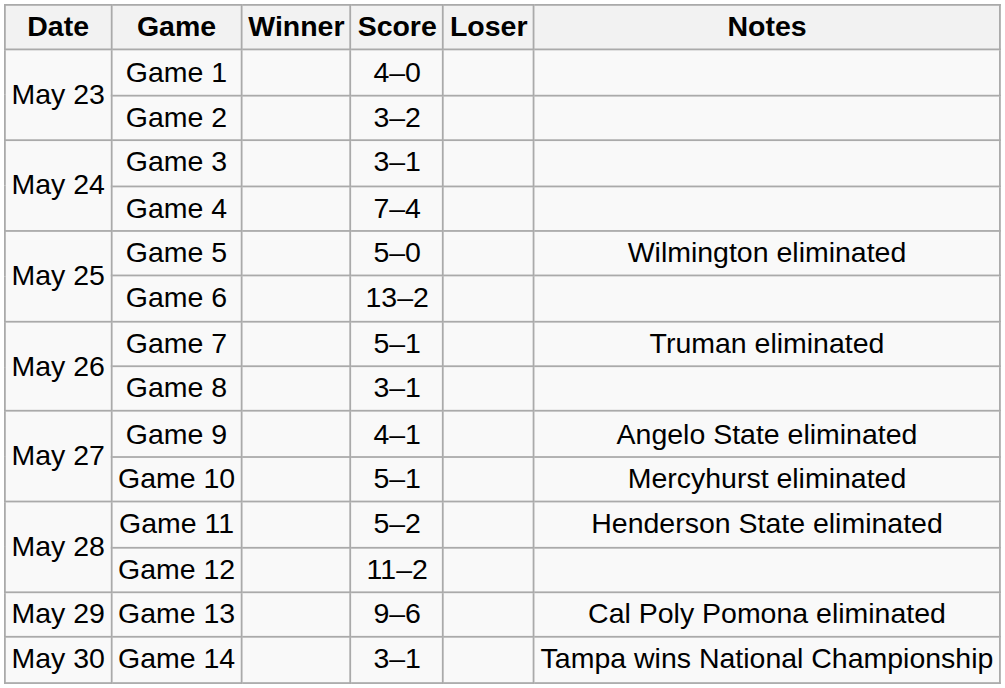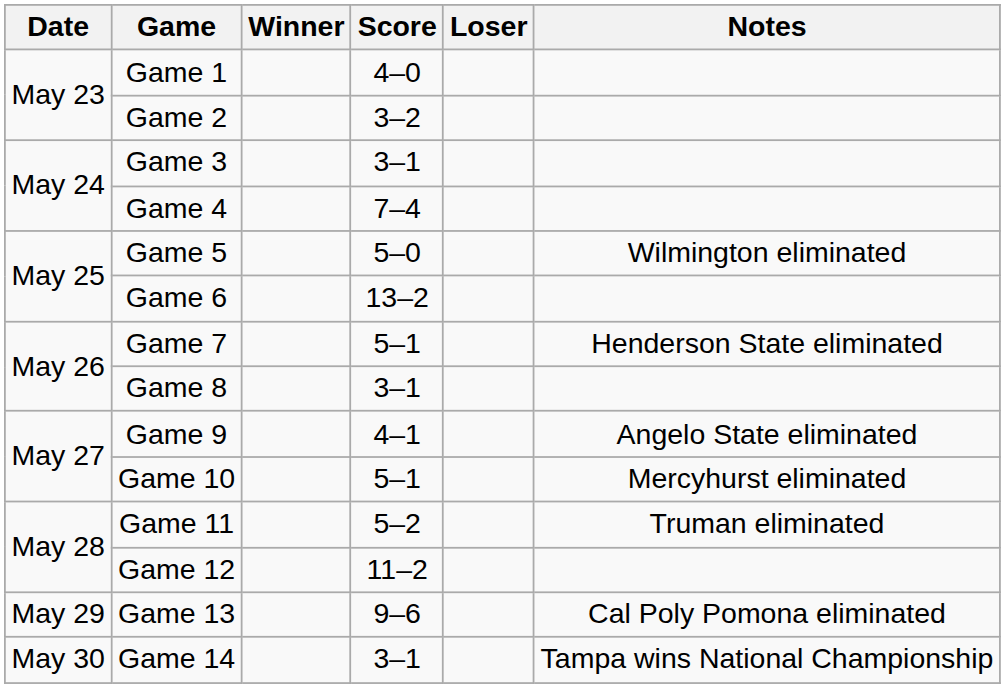 <table class="wikitable">
 <tr style="text-align:center; background:#f2f2f2;">
 <th>Date</th>
 <th>Game</th>
 <th>Winner</th>
 <th>Score</th>
 <th>Loser</th>
 <th>Notes</th>
 </tr>
 <tr align=center>
 <td rowspan=2>May 23</td>
 <td>Game 1</td>
 <td></td>
 <td>4–0</td>
 <td></td>
 <td></td>
 </tr>
 <tr align=center>
 <td>Game 2</td>
 <td></td>
 <td>3–2</td>
 <td></td>
 <td></td>
 </tr>
 <tr align=center>
 <td rowspan=2>May 24</td>
 <td>Game 3</td>
 <td></td>
 <td>3–1</td>
 <td></td>
 <td></td>
 </tr>
 <tr align=center>
 <td>Game 4</td>
 <td></td>
 <td>7–4</td>
 <td></td>
 <td></td>
 </tr>
 <tr align=center>
 <td rowspan=2>May 25</td>
 <td>Game 5</td>
 <td></td>
 <td>5–0</td>
 <td></td>
 <td>Wilmington eliminated</td>
 </tr>
 <tr align=center>
 <td>Game 6</td>
 <td></td>
 <td>13–2</td>
 <td></td>
 <td></td>
 </tr>
 <tr align=center>
 <td rowspan=2>May 26</td>
 <td>Game 7</td>
 <td></td>
 <td>5–1</td>
 <td></td>
-<td>Truman eliminated</td>
+<td>Henderson State eliminated</td>
 </tr>
 <tr align=center>
 <td>Game 8</td>
 <td></td>
 <td>3–1</td>
 <td></td>
 <td></td>
 </tr>
 <tr align=center>
 <td rowspan=2>May 27</td>
 <td>Game 9</td>
 <td></td>
 <td>4–1</td>
 <td></td>
 <td>Angelo State eliminated</td>
 </tr>
 <tr align=center>
 <td>Game 10</td>
 <td></td>
 <td>5–1</td>
 <td></td>
 <td>Mercyhurst eliminated</td>
 </tr>
 <tr align=center>
 <td rowspan=2>May 28</td>
 <td>Game 11</td>
 <td></td>
 <td>5–2</td>
 <td></td>
-<td>Henderson State eliminated</td>
+<td>Truman eliminated</td>
 </tr>
 <tr align=center>
 <td>Game 12</td>
 <td></td>
 <td>11–2</td>
 <td></td>
 <td></td>
 </tr>
 <tr align=center>
 <td>May 29</td>
 <td>Game 13</td>
 <td></td>
 <td>9–6</td>
 <td></td>
 <td>Cal Poly Pomona eliminated</td>
 </tr>
 <tr align=center>
 <td>May 30</td>
 <td>Game 14</td>
 <td></td>
 <td>3–1</td>
 <td></td>
 <td>Tampa wins National Championship</td>
 </tr>
 </table>
